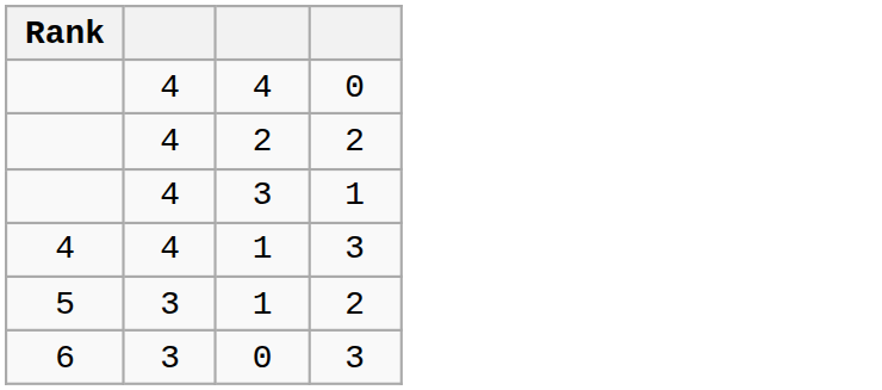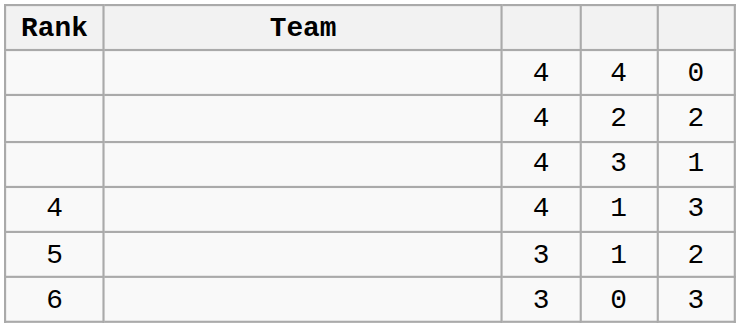 <table class="wikitable" style="text-align: center;">
 <tr>
 <th width=40>Rank</th>
+<th width=180>Team</th>
 <th width=30></th>
 <th width=30></th>
 <th width=30></th>
 </tr>
 <tr>
 <td></td>
+<td align=left></td>
 <td>4</td>
 <td>4</td>
 <td>0</td>
 </tr>
 <tr>
 <td></td>
+<td align=left></td>
 <td>4</td>
 <td>2</td>
 <td>2</td>
 </tr>
 <tr>
 <td></td>
+<td align=left></td>
 <td>4</td>
 <td>3</td>
 <td>1</td>
 </tr>
 <tr>
 <td>4</td>
+<td align=left></td>
 <td>4</td>
 <td>1</td>
 <td>3</td>
 </tr>
 <tr>
 <td>5</td>
+<td align=left></td>
 <td>3</td>
 <td>1</td>
 <td>2</td>
 </tr>
 <tr>
 <td>6</td>
+<td align=left></td>
 <td>3</td>
 <td>0</td>
 <td>3</td>
 </tr>
 </table>
